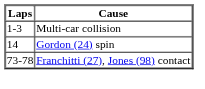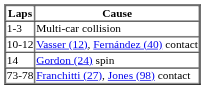 <table border=2 cellspacing=0>
 <tr>
 <th>Laps</th>
 <th>Cause</th>
 </tr>
 <tr>
 <td>1-3</td>
 <td>Multi-car collision</td>
 </tr>
 <tr>
+<td>10-12</td>
+<td><a href='#'>Vasser (12)</a>, <a href='#'>Fernández (40)</a> contact</td>
+</tr>
+<tr>
 <td>14</td>
 <td><a href='#'>Gordon (24)</a> spin</td>
 </tr>
 <tr>
 <td>73-78</td>
 <td><a href='#'>Franchitti (27)</a>, <a href='#'>Jones (98)</a> contact</td>
 </tr>
 </table>
